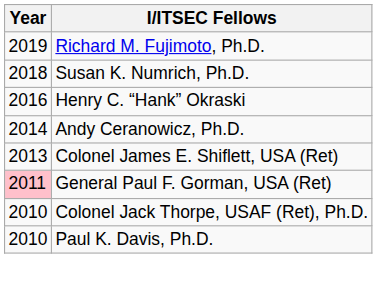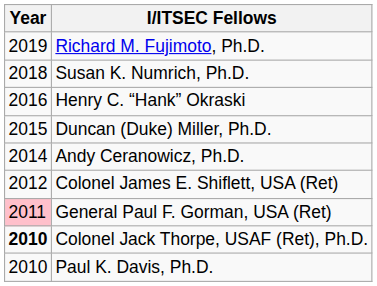 <table class="wikitable">
 <tr>
 <th>Year</th>
 <th>I/ITSEC Fellows</th>
 </tr>
 <tr>
 <td>2019</td>
 <td><a href='#'>Richard M. Fujimoto</a>, Ph.D.</td>
 </tr>
 <tr>
 <td>2018</td>
 <td>Susan K. Numrich, Ph.D.</td>
 </tr>
 <tr>
 <td>2016</td>
 <td>Henry C. “Hank” Okraski</td>
 </tr>
 <tr>
+<td>2015</td>
+<td>Duncan (Duke) Miller, Ph.D.</td>
+</tr>
+<tr>
 <td>2014</td>
 <td>Andy Ceranowicz, Ph.D.</td>
 </tr>
 <tr>
-<td>2013</td>
+<td>2012</td>
 <td>Colonel James E. Shiflett, USA (Ret)</td>
 </tr>
 <tr>
 <td style="background: pink;">2011</td>
 <td>General Paul F. Gorman, USA (Ret)</td>
 </tr>
 <tr>
-<td>2010</td>
+<td><strong>2010</strong></td>
 <td>Colonel Jack Thorpe, USAF (Ret), Ph.D.</td>
 </tr>
 <tr>
 <td>2010</td>
 <td>Paul K. Davis, Ph.D.</td>
 </tr>
 </table>
